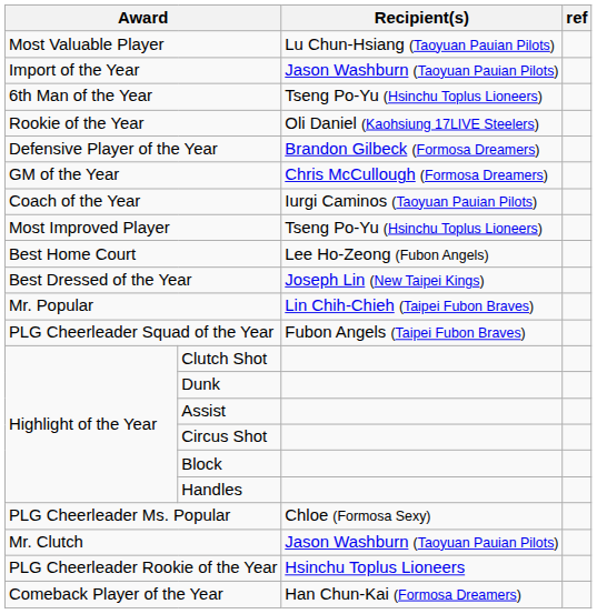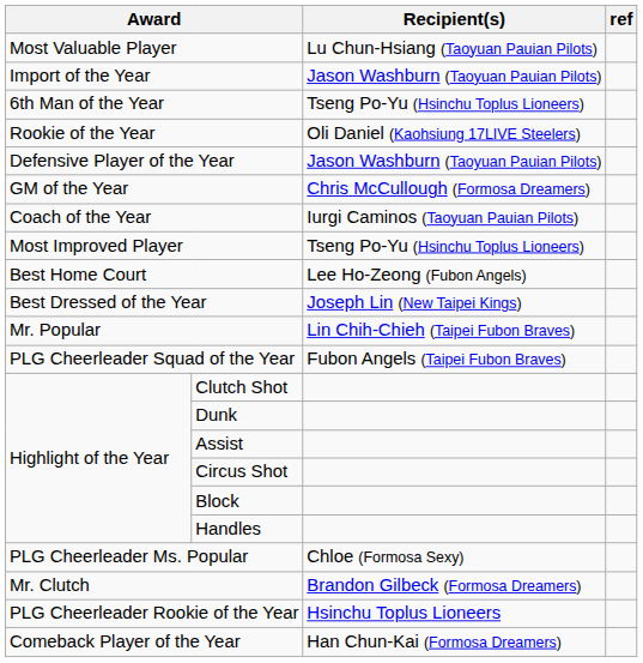 <table class="wikitable">
 <tr>
 <th colspan=2>Award</th>
 <th>Recipient(s)</th>
 <th>ref</th>
 </tr>
 <tr>
 <td colspan=2>Most Valuable Player</td>
 <td>Lu Chun-Hsiang <small>(<a href='#'>Taoyuan Pauian Pilots</a>)</small></td>
 <td></td>
 </tr>
 <tr>
 <td colspan=2>Import of the Year</td>
 <td><a href='#'>Jason Washburn</a> <small>(<a href='#'>Taoyuan Pauian Pilots</a>)</small></td>
 <td></td>
 </tr>
 <tr>
 <td colspan=2>6th Man of the Year</td>
 <td>Tseng Po-Yu <small>(<a href='#'>Hsinchu Toplus Lioneers</a>)</small></td>
 <td></td>
 </tr>
 <tr>
 <td colspan=2>Rookie of the Year</td>
 <td>Oli Daniel <small>(<a href='#'>Kaohsiung 17LIVE Steelers</a>)</small></td>
 <td></td>
 </tr>
 <tr>
 <td colspan=2>Defensive Player of the Year</td>
-<td><a href='#'>Brandon Gilbeck</a> <small>(<a href='#'>Formosa Dreamers</a>)</small></td>
+<td><a href='#'>Jason Washburn</a> <small>(<a href='#'>Taoyuan Pauian Pilots</a>)</small></td>
 <td></td>
 </tr>
 <tr>
 <td colspan=2>GM of the Year</td>
 <td><a href='#'>Chris McCullough</a> <small>(<a href='#'>Formosa Dreamers</a>)</small></td>
 <td></td>
 </tr>
 <tr>
 <td colspan=2>Coach of the Year</td>
 <td>Iurgi Caminos <small>(<a href='#'>Taoyuan Pauian Pilots</a>)</small></td>
 <td></td>
 </tr>
 <tr>
 <td colspan=2>Most Improved Player</td>
 <td>Tseng Po-Yu <small>(<a href='#'>Hsinchu Toplus Lioneers</a>)</small></td>
 <td></td>
 </tr>
 <tr>
 <td colspan=2>Best Home Court</td>
 <td>Lee Ho-Zeong <small>(Fubon Angels)</small></td>
 <td></td>
 </tr>
 <tr>
 <td colspan=2>Best Dressed of the Year</td>
 <td><a href='#'>Joseph Lin</a> <small>(<a href='#'>New Taipei Kings</a>)</small></td>
 <td></td>
 </tr>
 <tr>
 <td colspan=2>Mr. Popular</td>
 <td><a href='#'>Lin Chih-Chieh</a> <small>(<a href='#'>Taipei Fubon Braves</a>)</small></td>
 <td></td>
 </tr>
 <tr>
 <td colspan=2>PLG Cheerleader Squad of the Year</td>
 <td>Fubon Angels <small>(<a href='#'>Taipei Fubon Braves</a>)</small></td>
 <td></td>
 </tr>
 <tr>
 <td rowspan=6>Highlight of the Year</td>
 <td>Clutch Shot</td>
 <td></td>
 <td></td>
 </tr>
 <tr>
 <td>Dunk</td>
 <td></td>
 <td></td>
 </tr>
 <tr>
 <td>Assist</td>
 <td></td>
 <td></td>
 </tr>
 <tr>
 <td>Circus Shot</td>
 <td></td>
 <td></td>
 </tr>
 <tr>
 <td>Block</td>
 <td></td>
 <td></td>
 </tr>
 <tr>
 <td>Handles</td>
 <td></td>
 <td></td>
 </tr>
 <tr>
 <td colspan=2>PLG Cheerleader Ms. Popular</td>
 <td>Chloe <small>(Formosa Sexy)</small></td>
 <td></td>
 </tr>
 <tr>
 <td colspan=2>Mr. Clutch</td>
-<td><a href='#'>Jason Washburn</a> <small>(<a href='#'>Taoyuan Pauian Pilots</a>)</small></td>
+<td><a href='#'>Brandon Gilbeck</a> <small>(<a href='#'>Formosa Dreamers</a>)</small></td>
 <td></td>
 </tr>
 <tr>
 <td colspan=2>PLG Cheerleader Rookie of the Year</td>
 <td><a href='#'>Hsinchu Toplus Lioneers</a></td>
 <td></td>
 </tr>
 <tr>
 <td colspan=2>Comeback Player of the Year</td>
 <td>Han Chun-Kai <small>(<a href='#'>Formosa Dreamers</a>)</small></td>
 <td></td>
 </tr>
 </table>
